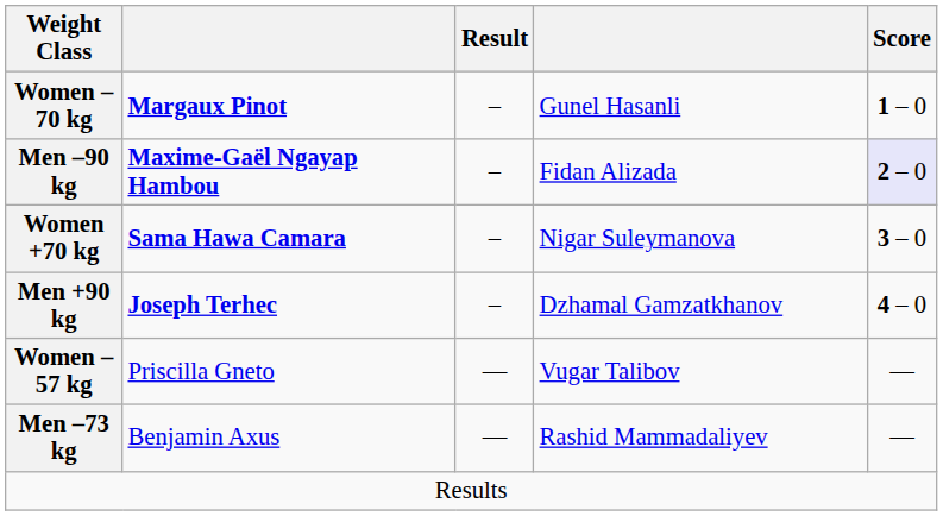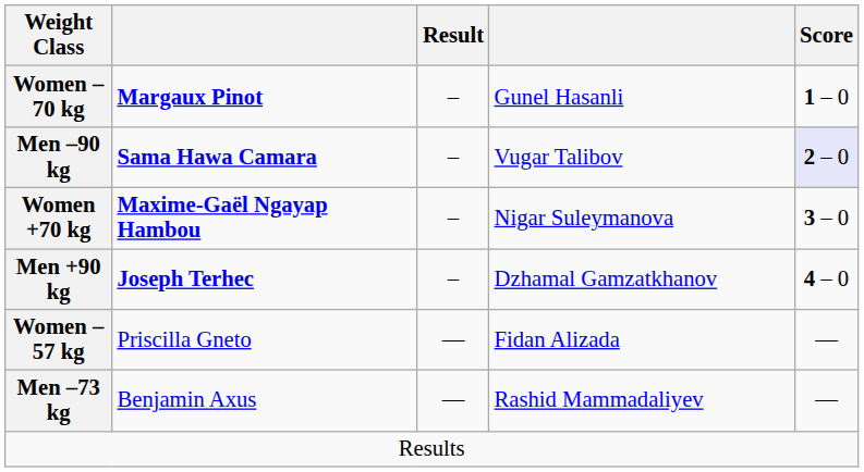 <table class="wikitable">
 <tr>
 <th>Weight Class</th>
 <th style="width:210px;"></th>
 <th>Result</th>
 <th style="width:210px;"></th>
 <th>Score</th>
 </tr>
 <tr>
 <th>Women –70 kg</th>
 <td><strong><a href='#'>Margaux Pinot</a></strong></td>
 <td align=center><strong></strong> – </td>
 <td><a href='#'>Gunel Hasanli</a></td>
 <td align=center><strong>1</strong> – 0</td>
 </tr>
 <tr>
 <th>Men –90 kg</th>
-<td><strong><a href='#'>Maxime-Gaël Ngayap Hambou</a></strong></td>
+<td><strong><a href='#'>Sama Hawa Camara</a></strong></td>
 <td align=center><strong></strong> – </td>
-<td><a href='#'>Fidan Alizada</a></td>
+<td><a href='#'>Vugar Talibov</a></td>
 <td align=center style="background: lavender;"><strong>2</strong> – 0</td>
 </tr>
 <tr>
 <th>Women +70 kg</th>
-<td><strong><a href='#'>Sama Hawa Camara</a></strong></td>
+<td><strong><a href='#'>Maxime-Gaël Ngayap Hambou</a></strong></td>
 <td align=center><strong></strong> – </td>
 <td><a href='#'>Nigar Suleymanova</a></td>
 <td align=center><strong>3</strong> – 0</td>
 </tr>
 <tr>
 <th>Men +90 kg</th>
 <td><strong><a href='#'>Joseph Terhec</a></strong></td>
 <td align=center><strong></strong> – </td>
 <td><a href='#'>Dzhamal Gamzatkhanov</a></td>
 <td align=center><strong>4</strong> – 0</td>
 </tr>
 <tr>
 <th>Women –57 kg</th>
 <td><a href='#'>Priscilla Gneto</a></td>
 <td align=center>—</td>
-<td><a href='#'>Vugar Talibov</a></td>
+<td><a href='#'>Fidan Alizada</a></td>
 <td align=center>—</td>
 </tr>
 <tr>
 <th>Men –73 kg</th>
 <td><a href='#'>Benjamin Axus</a></td>
 <td align=center>—</td>
 <td><a href='#'>Rashid Mammadaliyev</a></td>
 <td align=center>—</td>
 </tr>
 <tr>
 <td align=center colspan=5>Results</td>
 </tr>
 </table>
